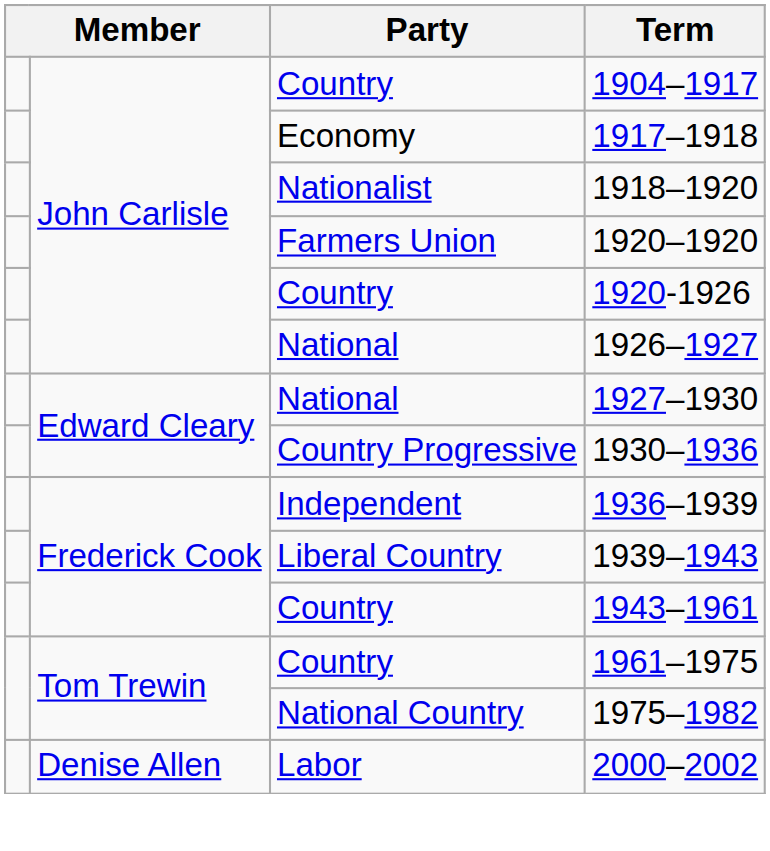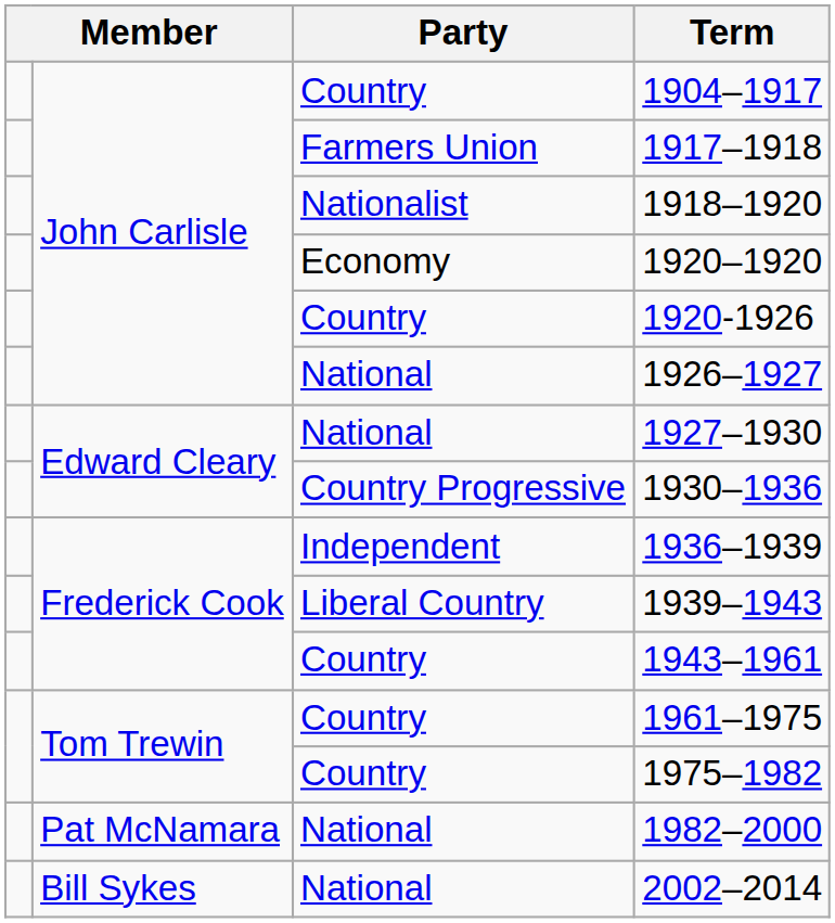 <table class="wikitable">
 <tr>
 <th colspan="2">Member</th>
 <th>Party</th>
 <th>Term</th>
 </tr>
 <tr>
 <td> </td>
 <td rowspan=6><a href='#'>John Carlisle</a></td>
 <td><a href='#'>Country</a></td>
 <td><a href='#'>1904</a>–<a href='#'>1917</a></td>
 </tr>
 <tr>
 <td> </td>
-<td>Economy</td>
+<td><a href='#'>Farmers Union</a></td>
 <td><a href='#'>1917</a>–1918</td>
 </tr>
 <tr>
 <td> </td>
 <td><a href='#'>Nationalist</a></td>
 <td>1918–1920</td>
 </tr>
 <tr>
 <td> </td>
-<td><a href='#'>Farmers Union</a></td>
+<td>Economy</td>
 <td>1920–1920</td>
 </tr>
 <tr>
 <td> </td>
 <td><a href='#'>Country</a></td>
 <td><a href='#'>1920</a>-1926</td>
 </tr>
 <tr>
 <td> </td>
 <td><a href='#'>National</a></td>
 <td>1926–<a href='#'>1927</a></td>
 </tr>
 <tr>
 <td> </td>
 <td rowspan=2><a href='#'>Edward Cleary</a></td>
 <td><a href='#'>National</a></td>
 <td><a href='#'>1927</a>–1930</td>
 </tr>
 <tr>
 <td> </td>
 <td><a href='#'>Country Progressive</a></td>
 <td>1930–<a href='#'>1936</a></td>
 </tr>
 <tr>
 <td> </td>
 <td rowspan=3><a href='#'>Frederick Cook</a></td>
 <td><a href='#'>Independent</a></td>
 <td><a href='#'>1936</a>–1939</td>
 </tr>
 <tr>
 <td> </td>
 <td><a href='#'>Liberal Country</a></td>
 <td>1939–<a href='#'>1943</a></td>
 </tr>
 <tr>
 <td> </td>
 <td><a href='#'>Country</a></td>
 <td><a href='#'>1943</a>–<a href='#'>1961</a></td>
 </tr>
 <tr>
 <td rowspan=2 > </td>
 <td rowspan=2><a href='#'>Tom Trewin</a></td>
 <td><a href='#'>Country</a></td>
 <td><a href='#'>1961</a>–1975</td>
 </tr>
 <tr>
-<td><a href='#'>National Country</a></td>
+<td><a href='#'>Country</a></td>
 <td>1975–<a href='#'>1982</a></td>
 </tr>
 <tr>
 <td> </td>
-<td><a href='#'>Denise Allen</a></td>
-<td><a href='#'>Labor</a></td>
-<td><a href='#'>2000</a>–<a href='#'>2002</a></td>
+<td><a href='#'>Pat McNamara</a></td>
+<td><a href='#'>National</a></td>
+<td><a href='#'>1982</a>–<a href='#'>2000</a></td>
+</tr>
+<tr>
+<td> </td>
+<td><a href='#'>Bill Sykes</a></td>
+<td><a href='#'>National</a></td>
+<td><a href='#'>2002</a>–2014</td>
 </tr>
 </table>
